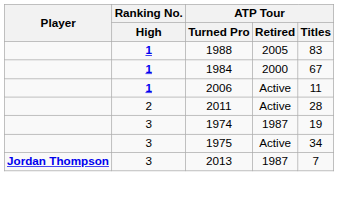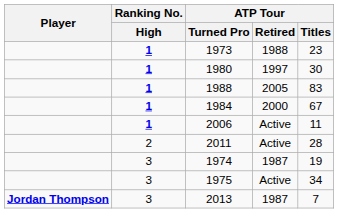 <table class="wikitable sortable nowrap" style="text-align:center">
 <tr>
 <th rowspan="2" width="140">Player</th>
 <th>Ranking No.</th>
 <th colspan="3">ATP Tour</th>
 </tr>
 <tr>
 <th>High</th>
 <th>Turned Pro</th>
 <th>Retired</th>
 <th>Titles</th>
+</tr>
+<tr>
+<td style="text-align:left;"></td>
+<td><a href='#'><strong>1</strong></a></td>
+<td>1973</td>
+<td>1988</td>
+<td>23</td>
+</tr>
+<tr>
+<td style="text-align:left;"></td>
+<td><a href='#'><strong>1</strong></a></td>
+<td>1980</td>
+<td>1997</td>
+<td>30</td>
 </tr>
 <tr>
 <td style="text-align:left;"></td>
 <td><a href='#'><strong>1</strong></a></td>
 <td>1988</td>
 <td>2005</td>
 <td>83</td>
 </tr>
 <tr>
 <td style="text-align:left;"></td>
 <td><a href='#'><strong>1</strong></a></td>
 <td>1984</td>
 <td>2000</td>
 <td>67</td>
 </tr>
 <tr>
 <td style="text-align:left;"><strong></strong></td>
 <td><a href='#'><strong>1</strong></a></td>
 <td>2006</td>
 <td>Active</td>
 <td>11</td>
 </tr>
 <tr>
 <td style="text-align:left;"><strong></strong></td>
 <td>2</td>
 <td>2011</td>
 <td>Active</td>
 <td>28</td>
 </tr>
 <tr>
 <td style="text-align:left;"></td>
 <td>3</td>
 <td>1974</td>
 <td>1987</td>
 <td>19</td>
 </tr>
 <tr>
 <td style="text-align:left;"></td>
 <td>3</td>
 <td>1975</td>
 <td>Active</td>
 <td>34</td>
 </tr>
 <tr>
 <td style="text-align:left;"><a href='#'><strong>Jordan Thompson</strong></a></td>
 <td>3</td>
 <td>2013</td>
 <td>1987</td>
 <td>7</td>
 </tr>
 </table>
